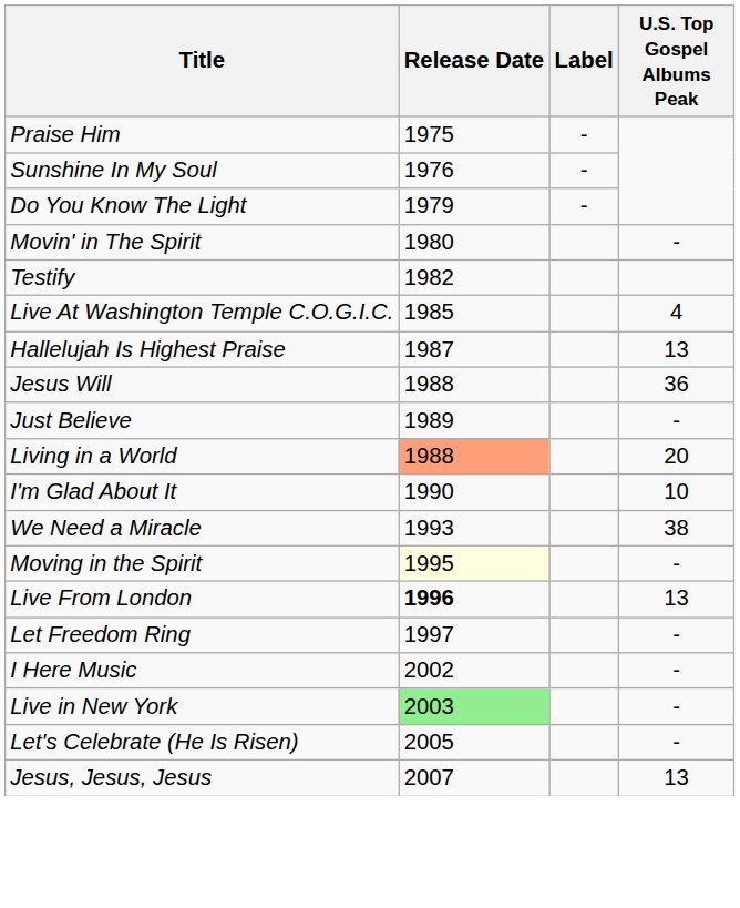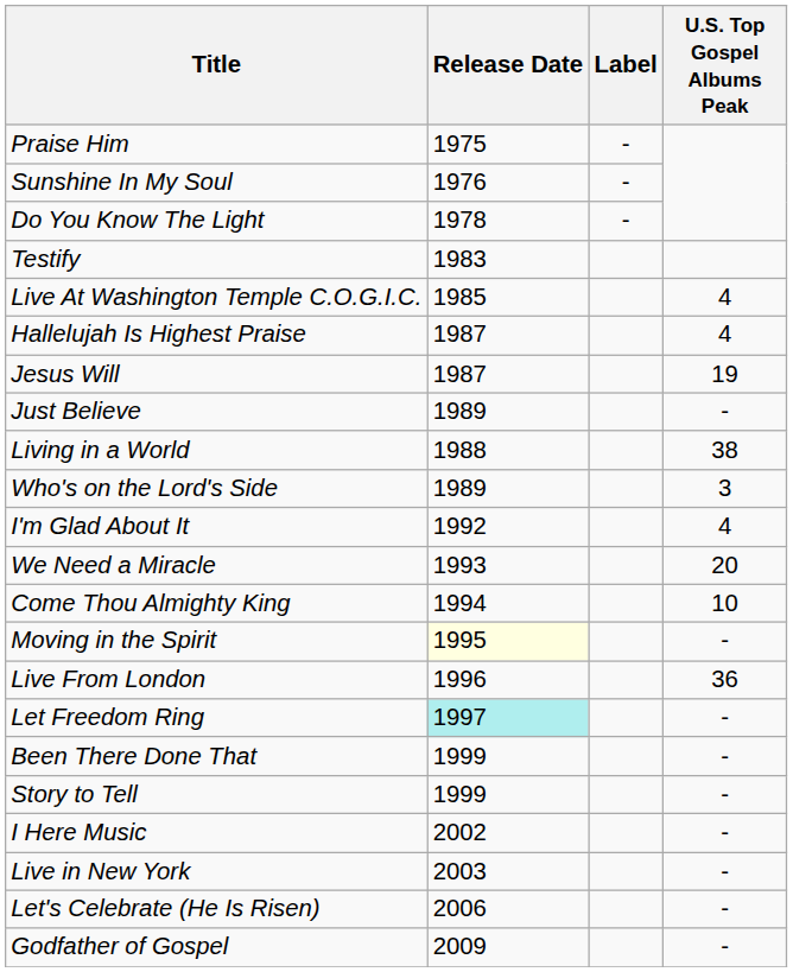 <table class="wikitable">
 <tr>
 <th>Title</th>
 <th>Release Date</th>
 <th>Label</th>
 <th width="75"><small>U.S. Top Gospel Albums Peak</small></th>
 </tr>
 <tr>
 <td><em>Praise Him</em></td>
 <td>1975</td>
 <td align="center">-</td>
 </tr>
 <tr>
 <td><em>Sunshine In My Soul</em></td>
 <td>1976</td>
 <td align="center">-</td>
 </tr>
 <tr>
 <td><em>Do You Know The Light</em></td>
-<td>1979</td>
-<td align="center">-</td>
-</tr>
-<tr>
-<td><em>Movin' in The Spirit</em></td>
-<td>1980</td>
-<td></td>
+<td>1978</td>
 <td align="center">-</td>
 </tr>
 <tr>
 <td><em>Testify</em></td>
-<td>1982</td>
+<td>1983</td>
 <td></td>
 <td align="center"></td>
 </tr>
 <tr>
 <td><em>Live At Washington Temple C.O.G.I.C.</em></td>
 <td>1985</td>
 <td></td>
 <td align="center">4</td>
 </tr>
 <tr>
 <td><em>Hallelujah Is Highest Praise</em></td>
 <td>1987</td>
 <td></td>
-<td align="center">13</td>
+<td align="center">4</td>
 </tr>
 <tr>
 <td><em>Jesus Will</em></td>
-<td>1988</td>
+<td>1987</td>
 <td></td>
-<td align="center">36</td>
+<td align="center">19</td>
 </tr>
 <tr>
 <td><em>Just Believe</em></td>
 <td>1989</td>
 <td></td>
 <td align="center">-</td>
 </tr>
 <tr>
 <td><em>Living in a World</em></td>
-<td style="background: lightsalmon;">1988</td>
+<td>1988</td>
 <td></td>
-<td align="center">20</td>
+<td align="center">38</td>
+</tr>
+<tr>
+<td><em>Who's on the Lord's Side</em></td>
+<td>1989</td>
+<td></td>
+<td align="center">3</td>
 </tr>
 <tr>
 <td><em>I'm Glad About It</em></td>
-<td>1990</td>
+<td>1992</td>
 <td></td>
-<td align="center">10</td>
+<td align="center">4</td>
 </tr>
 <tr>
 <td><em>We Need a Miracle</em></td>
 <td>1993</td>
 <td></td>
-<td align="center">38</td>
+<td align="center">20</td>
+</tr>
+<tr>
+<td><em>Come Thou Almighty King</em></td>
+<td>1994</td>
+<td></td>
+<td align="center">10</td>
 </tr>
 <tr>
 <td><em>Moving in the Spirit</em></td>
 <td style="background: lightyellow;">1995</td>
 <td></td>
 <td align="center">-</td>
 </tr>
 <tr>
 <td><em>Live From London</em></td>
-<td><strong>1996</strong></td>
+<td>1996</td>
 <td></td>
-<td align="center">13</td>
+<td align="center">36</td>
 </tr>
 <tr>
 <td><em>Let Freedom Ring</em></td>
-<td>1997</td>
+<td style="background: paleturquoise;">1997</td>
+<td></td>
+<td align="center">-</td>
+</tr>
+<tr>
+<td><em>Been There Done That</em></td>
+<td>1999</td>
+<td></td>
+<td align="center">-</td>
+</tr>
+<tr>
+<td><em>Story to Tell</em></td>
+<td>1999</td>
 <td></td>
 <td align="center">-</td>
 </tr>
 <tr>
 <td><em>I Here Music</em></td>
 <td>2002</td>
 <td></td>
 <td align="center">-</td>
 </tr>
 <tr>
 <td><em>Live in New York</em></td>
-<td style="background: lightgreen;">2003</td>
+<td>2003</td>
 <td></td>
 <td align="center">-</td>
 </tr>
 <tr>
 <td><em>Let's Celebrate (He Is Risen)</em></td>
-<td>2005</td>
+<td>2006</td>
 <td></td>
 <td align="center">-</td>
 </tr>
 <tr>
-<td><em>Jesus, Jesus, Jesus</em></td>
-<td>2007</td>
+<td><em>Godfather of Gospel</em></td>
+<td>2009</td>
 <td></td>
-<td align="center">13</td>
+<td align="center">-</td>
 </tr>
 </table>
